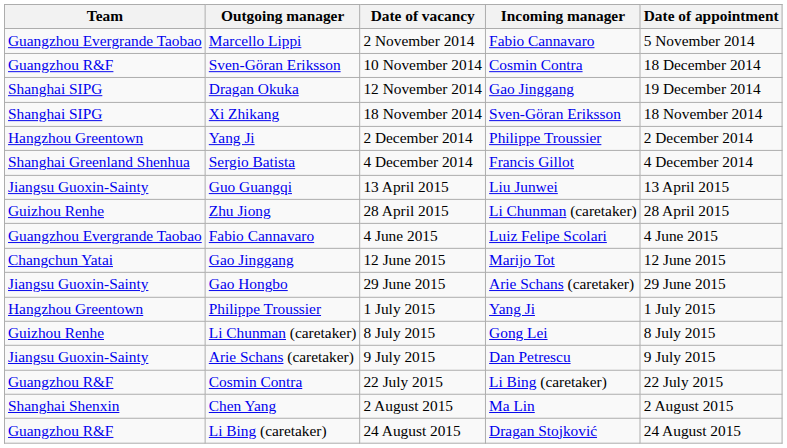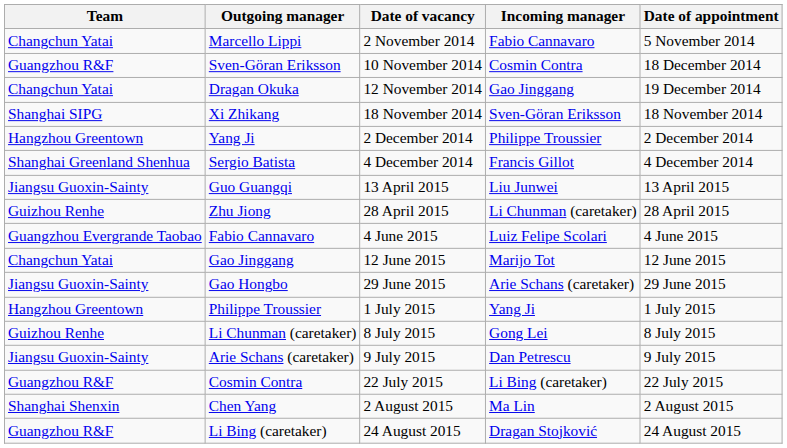 <table class="wikitable">
 <tr>
 <th>Team</th>
 <th>Outgoing manager</th>
 <th>Date of vacancy</th>
 <th>Incoming manager</th>
 <th>Date of appointment</th>
 </tr>
 <tr>
-<td><a href='#'>Guangzhou Evergrande Taobao</a></td>
+<td><a href='#'>Changchun Yatai</a></td>
 <td> <a href='#'>Marcello Lippi</a></td>
 <td>2 November 2014</td>
 <td> <a href='#'>Fabio Cannavaro</a></td>
 <td>5 November 2014</td>
 </tr>
 <tr>
 <td><a href='#'>Guangzhou R&F</a></td>
 <td> <a href='#'>Sven-Göran Eriksson</a></td>
 <td>10 November 2014</td>
 <td> <a href='#'>Cosmin Contra</a></td>
 <td>18 December 2014</td>
 </tr>
 <tr>
-<td><a href='#'>Shanghai SIPG</a></td>
+<td><a href='#'>Changchun Yatai</a></td>
 <td> <a href='#'>Dragan Okuka</a></td>
 <td>12 November 2014</td>
 <td> <a href='#'>Gao Jinggang</a></td>
 <td>19 December 2014</td>
 </tr>
 <tr>
 <td><a href='#'>Shanghai SIPG</a></td>
 <td> <a href='#'>Xi Zhikang</a></td>
 <td>18 November 2014</td>
 <td> <a href='#'>Sven-Göran Eriksson</a></td>
 <td>18 November 2014</td>
 </tr>
 <tr>
 <td><a href='#'>Hangzhou Greentown</a></td>
 <td> <a href='#'>Yang Ji</a></td>
 <td>2 December 2014</td>
 <td> <a href='#'>Philippe Troussier</a></td>
 <td>2 December 2014</td>
 </tr>
 <tr>
 <td><a href='#'>Shanghai Greenland Shenhua</a></td>
 <td> <a href='#'>Sergio Batista</a></td>
 <td>4 December 2014</td>
 <td> <a href='#'>Francis Gillot</a></td>
 <td>4 December 2014</td>
 </tr>
 <tr>
 <td><a href='#'>Jiangsu Guoxin-Sainty</a></td>
 <td> <a href='#'>Guo Guangqi</a></td>
 <td>13 April 2015</td>
 <td> <a href='#'>Liu Junwei</a></td>
 <td>13 April 2015</td>
 </tr>
 <tr>
 <td><a href='#'>Guizhou Renhe</a></td>
 <td> <a href='#'>Zhu Jiong</a></td>
 <td>28 April 2015</td>
 <td> <a href='#'>Li Chunman</a> (caretaker)</td>
 <td>28 April 2015</td>
 </tr>
 <tr>
 <td><a href='#'>Guangzhou Evergrande Taobao</a></td>
 <td> <a href='#'>Fabio Cannavaro</a></td>
 <td>4 June 2015</td>
 <td> <a href='#'>Luiz Felipe Scolari</a></td>
 <td>4 June 2015</td>
 </tr>
 <tr>
 <td><a href='#'>Changchun Yatai</a></td>
 <td> <a href='#'>Gao Jinggang</a></td>
 <td>12 June 2015</td>
 <td> <a href='#'>Marijo Tot</a></td>
 <td>12 June 2015</td>
 </tr>
 <tr>
 <td><a href='#'>Jiangsu Guoxin-Sainty</a></td>
 <td> <a href='#'>Gao Hongbo</a></td>
 <td>29 June 2015</td>
 <td> <a href='#'>Arie Schans</a> (caretaker)</td>
 <td>29 June 2015</td>
 </tr>
 <tr>
 <td><a href='#'>Hangzhou Greentown</a></td>
 <td> <a href='#'>Philippe Troussier</a></td>
 <td>1 July 2015</td>
 <td> <a href='#'>Yang Ji</a></td>
 <td>1 July 2015</td>
 </tr>
 <tr>
 <td><a href='#'>Guizhou Renhe</a></td>
 <td> <a href='#'>Li Chunman</a> (caretaker)</td>
 <td>8 July 2015</td>
 <td> <a href='#'>Gong Lei</a></td>
 <td>8 July 2015</td>
 </tr>
 <tr>
 <td><a href='#'>Jiangsu Guoxin-Sainty</a></td>
 <td> <a href='#'>Arie Schans</a> (caretaker)</td>
 <td>9 July 2015</td>
 <td> <a href='#'>Dan Petrescu</a></td>
 <td>9 July 2015</td>
 </tr>
 <tr>
 <td><a href='#'>Guangzhou R&F</a></td>
 <td> <a href='#'>Cosmin Contra</a></td>
 <td>22 July 2015</td>
 <td> <a href='#'>Li Bing</a> (caretaker)</td>
 <td>22 July 2015</td>
 </tr>
 <tr>
 <td><a href='#'>Shanghai Shenxin</a></td>
 <td> <a href='#'>Chen Yang</a></td>
 <td>2 August 2015</td>
 <td> <a href='#'>Ma Lin</a></td>
 <td>2 August 2015</td>
 </tr>
 <tr>
 <td><a href='#'>Guangzhou R&F</a></td>
 <td> <a href='#'>Li Bing</a> (caretaker)</td>
 <td>24 August 2015</td>
 <td> <a href='#'>Dragan Stojković</a></td>
 <td>24 August 2015</td>
 </tr>
 </table>
